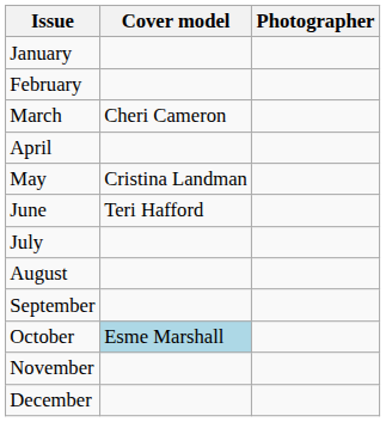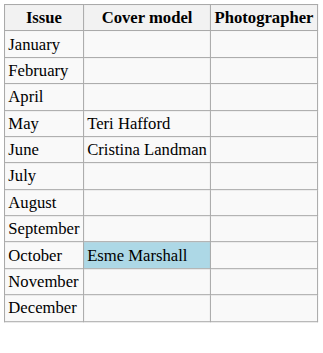 <table class="wikitable">
 <tr>
 <th>Issue</th>
 <th>Cover model</th>
 <th>Photographer</th>
 </tr>
 <tr>
 <td>January</td>
 <td></td>
 <td></td>
 </tr>
 <tr>
 <td>February</td>
 <td></td>
 <td></td>
 </tr>
 <tr>
-<td>March</td>
-<td>Cheri Cameron</td>
-<td></td>
-</tr>
-<tr>
 <td>April</td>
 <td></td>
 <td></td>
 </tr>
 <tr>
 <td>May</td>
-<td>Cristina Landman</td>
+<td>Teri Hafford</td>
 <td></td>
 </tr>
 <tr>
 <td>June</td>
-<td>Teri Hafford</td>
+<td>Cristina Landman</td>
 <td></td>
 </tr>
 <tr>
 <td>July</td>
 <td></td>
 <td></td>
 </tr>
 <tr>
 <td>August</td>
 <td></td>
 <td></td>
 </tr>
 <tr>
 <td>September</td>
 <td></td>
 <td></td>
 </tr>
 <tr>
 <td>October</td>
 <td style="background: lightblue;">Esme Marshall</td>
 <td></td>
 </tr>
 <tr>
 <td>November</td>
 <td></td>
 <td></td>
 </tr>
 <tr>
 <td>December</td>
 <td></td>
 <td></td>
 </tr>
 </table>
